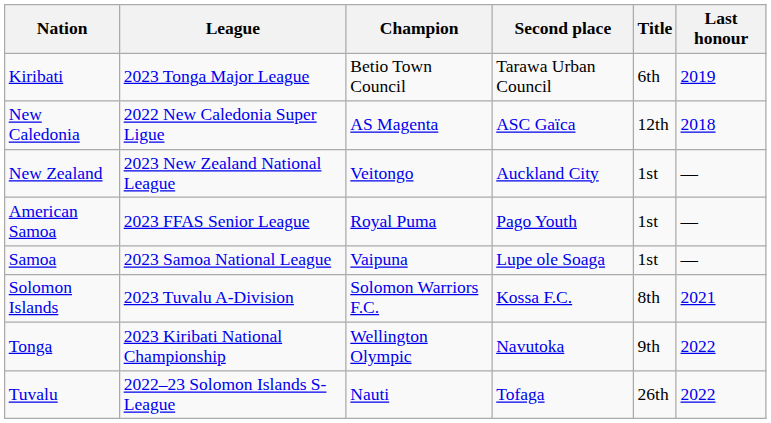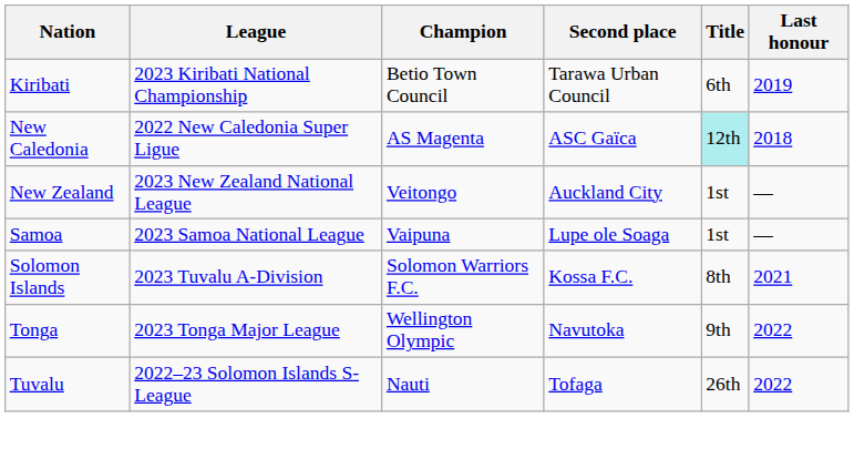 <table class=wikitable style="font-size:14px">
 <tr>
 <th>Nation</th>
 <th>League</th>
 <th>Champion</th>
 <th>Second place</th>
 <th data-sort-type="number">Title</th>
 <th>Last honour</th>
 </tr>
 <tr>
 <td align=left> <a href='#'>Kiribati</a></td>
-<td align=left><a href='#'>2023 Tonga Major League</a></td>
+<td align=left><a href='#'>2023 Kiribati National Championship</a></td>
 <td>Betio Town Council</td>
 <td>Tarawa Urban Council</td>
 <td>6th</td>
 <td><a href='#'>2019</a></td>
 </tr>
 <tr>
 <td align=left> <a href='#'>New Caledonia</a></td>
 <td align=left><a href='#'>2022 New Caledonia Super Ligue</a></td>
 <td><a href='#'>AS Magenta</a></td>
 <td><a href='#'>ASC Gaïca</a></td>
-<td>12th</td>
+<td style="background: paleturquoise;">12th</td>
 <td><a href='#'>2018</a></td>
 </tr>
 <tr>
 <td> <a href='#'>New Zealand</a></td>
 <td><a href='#'>2023 New Zealand National League</a></td>
 <td><a href='#'>Veitongo</a></td>
 <td><a href='#'>Auckland City</a></td>
-<td>1st</td>
-<td>—</td>
-</tr>
-<tr>
-<td align=left> <a href='#'>American Samoa</a></td>
-<td align=left><a href='#'>2023 FFAS Senior League</a></td>
-<td><a href='#'>Royal Puma</a></td>
-<td><a href='#'>Pago Youth</a></td>
 <td>1st</td>
 <td>—</td>
 </tr>
 <tr>
 <td align=left> <a href='#'>Samoa</a></td>
 <td align=left><a href='#'>2023 Samoa National League</a></td>
 <td><a href='#'>Vaipuna</a></td>
 <td><a href='#'>Lupe ole Soaga</a></td>
 <td>1st</td>
 <td>—</td>
 </tr>
 <tr>
 <td> <a href='#'>Solomon Islands</a></td>
 <td align=left><a href='#'>2023 Tuvalu A-Division</a></td>
 <td><a href='#'>Solomon Warriors F.C.</a></td>
 <td><a href='#'>Kossa F.C.</a></td>
 <td>8th</td>
 <td><a href='#'>2021</a></td>
 </tr>
 <tr>
 <td align=left> <a href='#'>Tonga</a></td>
-<td align=left><a href='#'>2023 Kiribati National Championship</a></td>
+<td align=left><a href='#'>2023 Tonga Major League</a></td>
 <td><a href='#'>Wellington Olympic</a></td>
 <td><a href='#'>Navutoka</a></td>
 <td>9th</td>
 <td><a href='#'>2022</a></td>
 </tr>
 <tr>
 <td align=left> <a href='#'>Tuvalu</a></td>
 <td><a href='#'>2022–23 Solomon Islands S-League</a></td>
 <td><a href='#'>Nauti</a></td>
 <td><a href='#'>Tofaga</a></td>
 <td>26th</td>
 <td><a href='#'>2022</a></td>
 </tr>
 </table>
